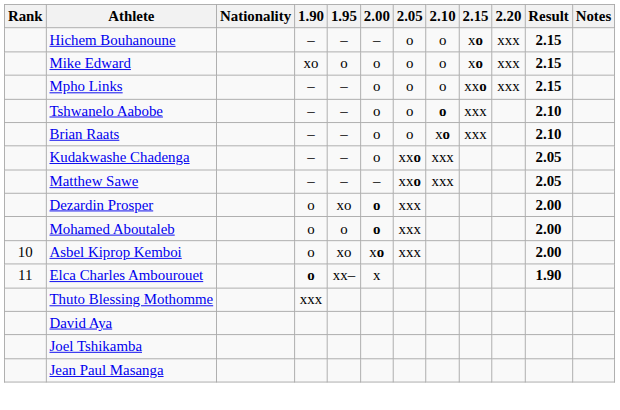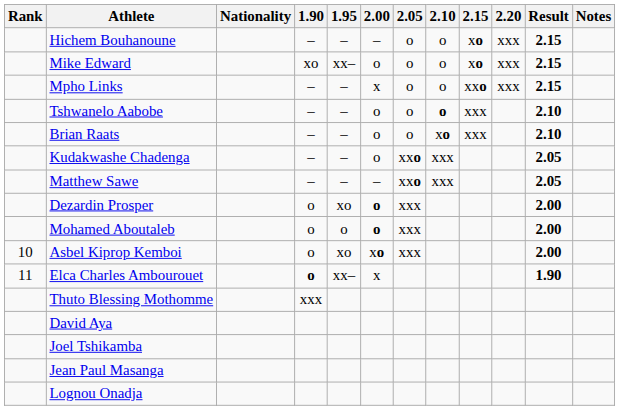 <table class="wikitable sortable" style="text-align:center">
 <tr>
 <th>Rank</th>
 <th>Athlete</th>
 <th>Nationality</th>
 <th>1.90</th>
 <th>1.95</th>
 <th>2.00</th>
 <th>2.05</th>
 <th>2.10</th>
 <th>2.15</th>
 <th>2.20</th>
 <th>Result</th>
 <th>Notes</th>
 </tr>
 <tr>
 <td></td>
 <td align="left"><a href='#'>Hichem Bouhanoune</a></td>
 <td align=left></td>
 <td>–</td>
 <td>–</td>
 <td>–</td>
 <td>o</td>
 <td>o</td>
 <td>x<strong>o</strong></td>
 <td>xxx</td>
 <td><strong>2.15</strong></td>
 <td></td>
 </tr>
 <tr>
 <td></td>
 <td align="left"><a href='#'>Mike Edward</a></td>
 <td align=left></td>
 <td>xo</td>
-<td>o</td>
+<td>xx–</td>
 <td>o</td>
 <td>o</td>
 <td>o</td>
 <td>x<strong>o</strong></td>
 <td>xxx</td>
 <td><strong>2.15</strong></td>
 <td></td>
 </tr>
 <tr>
 <td></td>
 <td align="left"><a href='#'>Mpho Links</a></td>
 <td align=left></td>
 <td>–</td>
 <td>–</td>
-<td>o</td>
+<td>x</td>
 <td>o</td>
 <td>o</td>
 <td>xx<strong>o</strong></td>
 <td>xxx</td>
 <td><strong>2.15</strong></td>
 <td></td>
 </tr>
 <tr>
 <td></td>
 <td align="left"><a href='#'>Tshwanelo Aabobe</a></td>
 <td align=left></td>
 <td>–</td>
 <td>–</td>
 <td>o</td>
 <td>o</td>
 <td><strong>o</strong></td>
 <td>xxx</td>
 <td></td>
 <td><strong>2.10</strong></td>
 <td></td>
 </tr>
 <tr>
 <td></td>
 <td align="left"><a href='#'>Brian Raats</a></td>
 <td align=left></td>
 <td>–</td>
 <td>–</td>
 <td>o</td>
 <td>o</td>
 <td>x<strong>o</strong></td>
 <td>xxx</td>
 <td></td>
 <td><strong>2.10</strong></td>
 <td></td>
 </tr>
 <tr>
 <td></td>
 <td align="left"><a href='#'>Kudakwashe Chadenga</a></td>
 <td align=left></td>
 <td>–</td>
 <td>–</td>
 <td>o</td>
 <td>xx<strong>o</strong></td>
 <td>xxx</td>
 <td></td>
 <td></td>
 <td><strong>2.05</strong></td>
 <td></td>
 </tr>
 <tr>
 <td></td>
 <td align="left"><a href='#'>Matthew Sawe</a></td>
 <td align=left></td>
 <td>–</td>
 <td>–</td>
 <td>–</td>
 <td>xx<strong>o</strong></td>
 <td>xxx</td>
 <td></td>
 <td></td>
 <td><strong>2.05</strong></td>
 <td></td>
 </tr>
 <tr>
 <td></td>
 <td align="left"><a href='#'>Dezardin Prosper</a></td>
 <td align=left></td>
 <td>o</td>
 <td>xo</td>
 <td><strong>o</strong></td>
 <td>xxx</td>
 <td></td>
 <td></td>
 <td></td>
 <td><strong>2.00</strong></td>
 <td></td>
 </tr>
 <tr>
 <td></td>
 <td align="left"><a href='#'>Mohamed Aboutaleb</a></td>
 <td align=left></td>
 <td>o</td>
 <td>o</td>
 <td><strong>o</strong></td>
 <td>xxx</td>
 <td></td>
 <td></td>
 <td></td>
 <td><strong>2.00</strong></td>
 <td></td>
 </tr>
 <tr>
 <td>10</td>
 <td align="left"><a href='#'>Asbel Kiprop Kemboi</a></td>
 <td align=left></td>
 <td>o</td>
 <td>xo</td>
 <td>x<strong>o</strong></td>
 <td>xxx</td>
 <td></td>
 <td></td>
 <td></td>
 <td><strong>2.00</strong></td>
 <td></td>
 </tr>
 <tr>
 <td>11</td>
 <td align="left"><a href='#'>Elca Charles Ambourouet</a></td>
 <td align=left></td>
 <td><strong>o</strong></td>
 <td>xx–</td>
 <td>x</td>
 <td></td>
 <td></td>
 <td></td>
 <td></td>
 <td><strong>1.90</strong></td>
 <td></td>
 </tr>
 <tr>
 <td></td>
 <td align="left"><a href='#'>Thuto Blessing Mothomme</a></td>
 <td align=left></td>
 <td>xxx</td>
 <td></td>
 <td></td>
 <td></td>
 <td></td>
 <td></td>
 <td></td>
 <td><strong></strong></td>
 <td></td>
 </tr>
 <tr>
 <td></td>
 <td align="left"><a href='#'>David Aya</a></td>
 <td align=left></td>
 <td></td>
 <td></td>
 <td></td>
 <td></td>
 <td></td>
 <td></td>
 <td></td>
 <td><strong></strong></td>
 <td></td>
 </tr>
 <tr>
 <td></td>
 <td align="left"><a href='#'>Joel Tshikamba</a></td>
 <td align=left></td>
 <td></td>
 <td></td>
 <td></td>
 <td></td>
 <td></td>
 <td></td>
 <td></td>
 <td><strong></strong></td>
 <td></td>
 </tr>
 <tr>
 <td></td>
 <td align="left"><a href='#'>Jean Paul Masanga</a></td>
 <td align=left></td>
 <td></td>
 <td></td>
 <td></td>
 <td></td>
 <td></td>
 <td></td>
 <td></td>
 <td><strong></strong></td>
 <td></td>
 </tr>
+<tr>
+<td></td>
+<td align="left"><a href='#'>Lognou Onadja</a></td>
+<td align=left></td>
+<td></td>
+<td></td>
+<td></td>
+<td></td>
+<td></td>
+<td></td>
+<td></td>
+<td><strong></strong></td>
+<td></td>
+</tr>
 </table>
